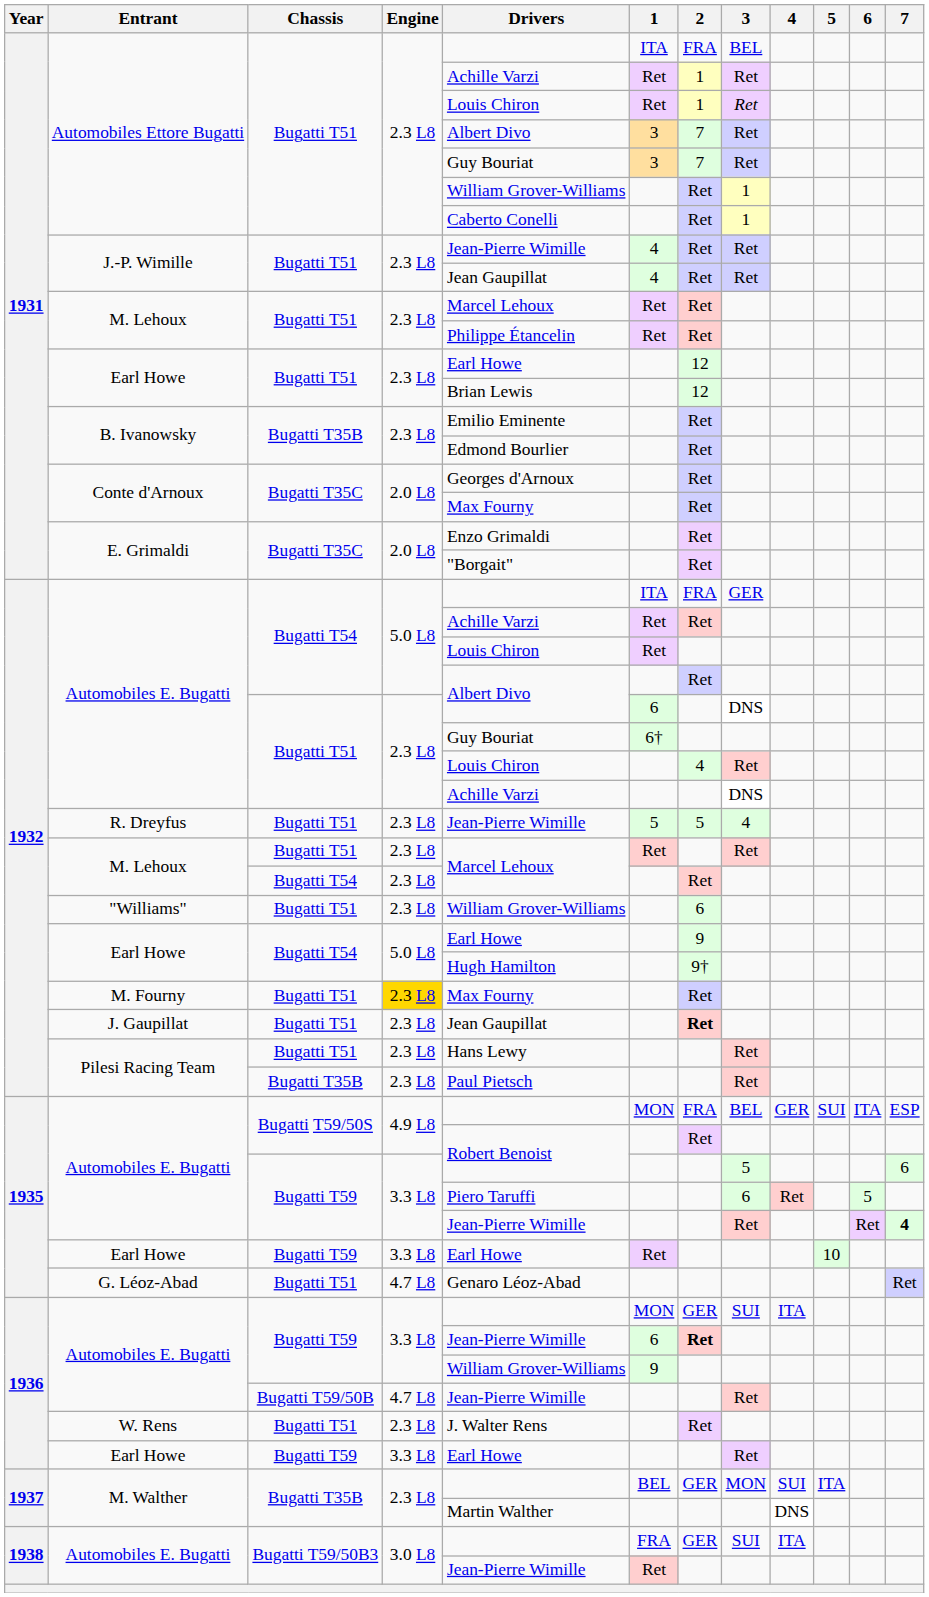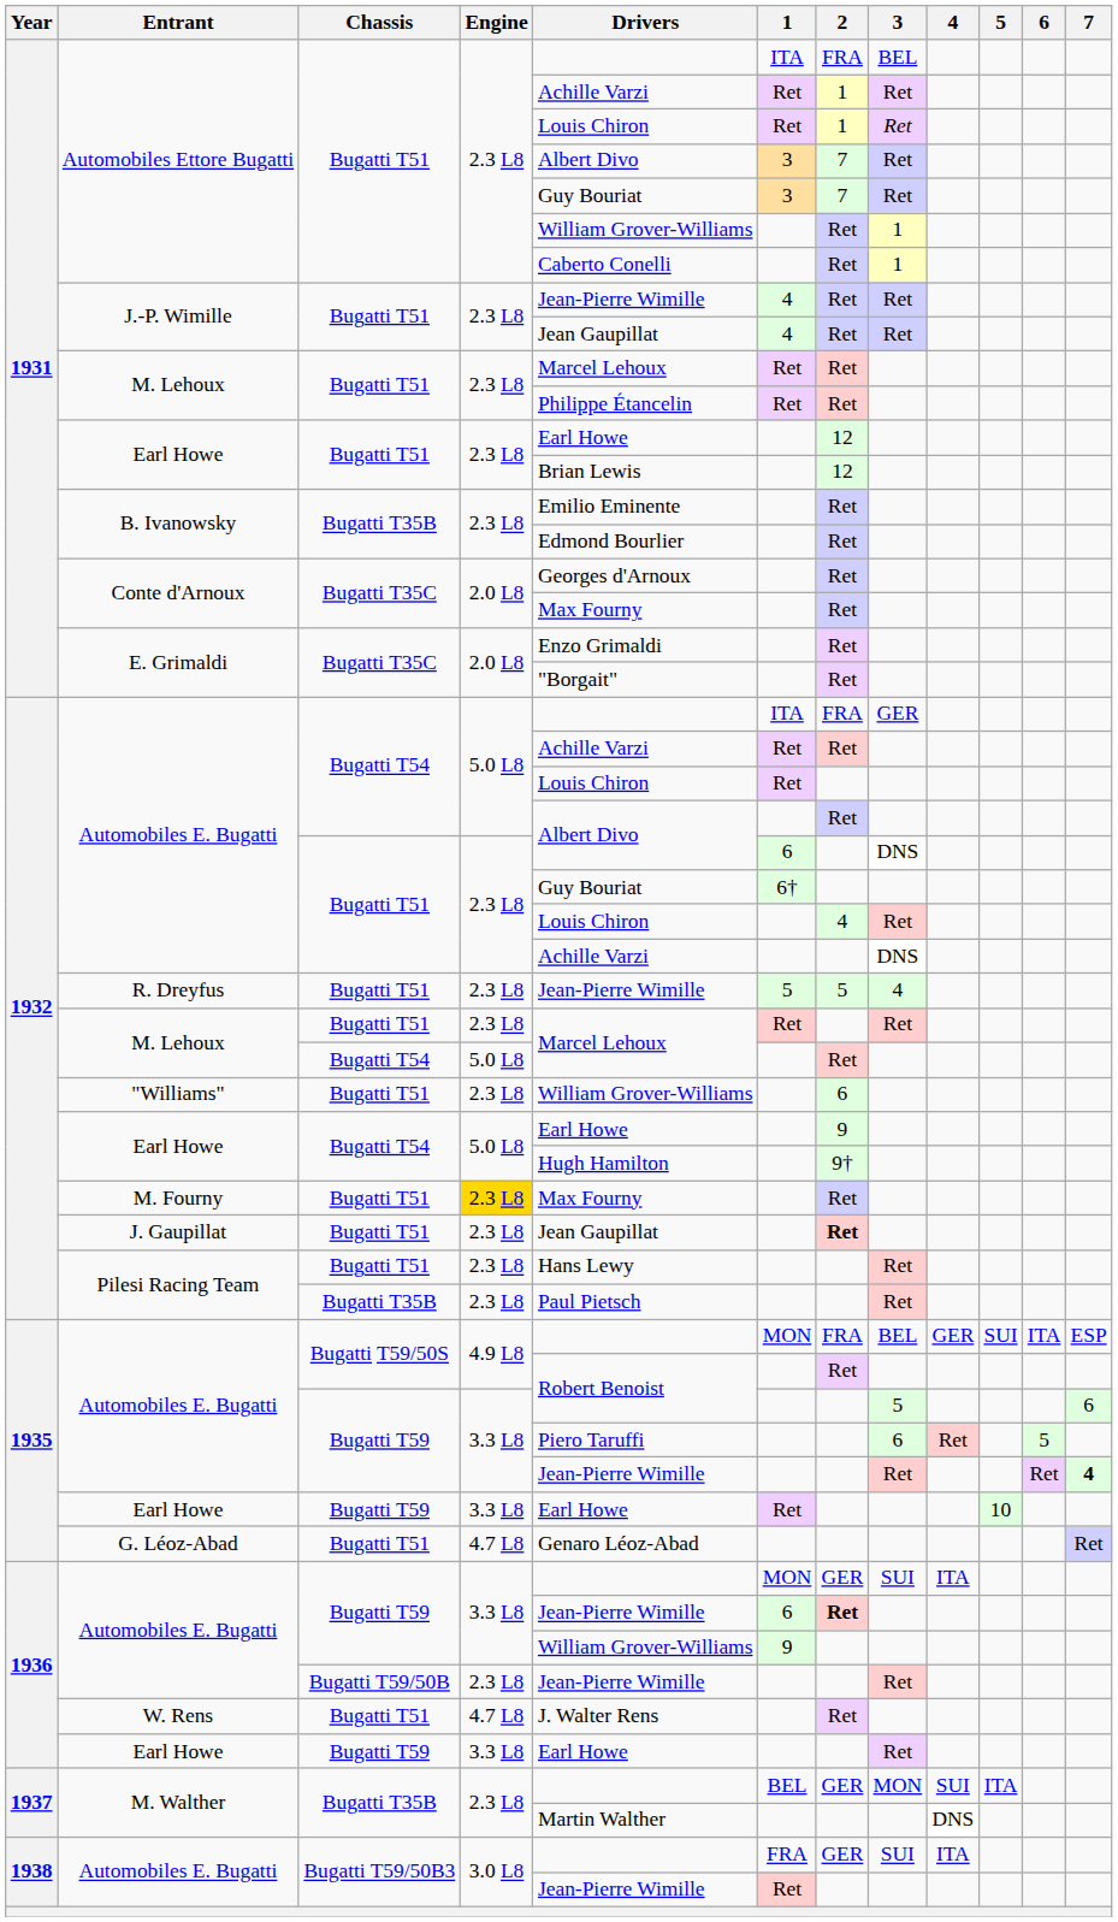 <table class="wikitable" style="text-align:center; font-size:85%">
 <tr>
 <th>Year</th>
 <th>Entrant</th>
 <th>Chassis</th>
 <th>Engine</th>
 <th>Drivers</th>
 <th>1</th>
 <th>2</th>
 <th>3</th>
 <th>4</th>
 <th>5</th>
 <th>6</th>
 <th>7</th>
 </tr>
 <tr>
 <th rowspan=19><a href='#'>1931</a></th>
 <td rowspan=7><a href='#'>Automobiles Ettore Bugatti</a></td>
 <td rowspan=7><a href='#'>Bugatti T51</a></td>
 <td rowspan=7>2.3 <a href='#'>L8</a></td>
 <td></td>
 <td><a href='#'>ITA</a></td>
 <td><a href='#'>FRA</a></td>
 <td><a href='#'>BEL</a></td>
 <td></td>
 <td></td>
 <td></td>
 <td></td>
 </tr>
 <tr>
 <td align="left"> <a href='#'>Achille Varzi</a></td>
 <td style="background:#EFCFFF;">Ret</td>
 <td style="background:#FFFFBF;">1</td>
 <td style="background:#EFCFFF;">Ret</td>
 <td></td>
 <td></td>
 <td></td>
 <td></td>
 </tr>
 <tr>
 <td align="left"> <a href='#'>Louis Chiron</a></td>
 <td style="background:#EFCFFF;">Ret</td>
 <td style="background:#FFFFBF;">1</td>
 <td style="background:#EFCFFF;"><em>Ret</em></td>
 <td></td>
 <td></td>
 <td></td>
 <td></td>
 </tr>
 <tr>
 <td align="left"> <a href='#'>Albert Divo</a></td>
 <td style="background:#FFDF9F;">3</td>
 <td style="background:#DFFFDF;">7</td>
 <td style="background:#CFCFFF;">Ret</td>
 <td></td>
 <td></td>
 <td></td>
 <td></td>
 </tr>
 <tr>
 <td align="left"> Guy Bouriat</td>
 <td style="background:#FFDF9F;">3</td>
 <td style="background:#DFFFDF;">7</td>
 <td style="background:#CFCFFF;">Ret</td>
 <td></td>
 <td></td>
 <td></td>
 <td></td>
 </tr>
 <tr>
 <td align="left"> <a href='#'>William Grover-Williams</a></td>
 <td></td>
 <td style="background:#CFCFFF;">Ret</td>
 <td style="background:#FFFFBF;">1</td>
 <td></td>
 <td></td>
 <td></td>
 <td></td>
 </tr>
 <tr>
 <td align="left"> <a href='#'>Caberto Conelli</a></td>
 <td></td>
 <td style="background:#CFCFFF;">Ret</td>
 <td style="background:#FFFFBF;">1</td>
 <td></td>
 <td></td>
 <td></td>
 <td></td>
 </tr>
 <tr>
 <td rowspan=2>J.-P. Wimille</td>
 <td rowspan=2><a href='#'>Bugatti T51</a></td>
 <td rowspan=2>2.3 <a href='#'>L8</a></td>
 <td align="left"> <a href='#'>Jean-Pierre Wimille</a></td>
 <td style="background:#dfffdf;">4</td>
 <td style="background:#cfcfff;">Ret</td>
 <td style="background:#cfcfff;">Ret</td>
 <td></td>
 <td></td>
 <td></td>
 <td></td>
 </tr>
 <tr>
 <td align="left"> Jean Gaupillat</td>
 <td style="background:#dfffdf;">4</td>
 <td style="background:#cfcfff;">Ret</td>
 <td style="background:#cfcfff;">Ret</td>
 <td></td>
 <td></td>
 <td></td>
 <td></td>
 </tr>
 <tr>
 <td rowspan=2>M. Lehoux</td>
 <td rowspan=2><a href='#'>Bugatti T51</a></td>
 <td rowspan=2>2.3 <a href='#'>L8</a></td>
 <td align="left"> <a href='#'>Marcel Lehoux</a></td>
 <td style="background:#efcfff;">Ret</td>
 <td style="background:#ffcfcf;">Ret</td>
 <td></td>
 <td></td>
 <td></td>
 <td></td>
 <td></td>
 </tr>
 <tr>
 <td align="left"> <a href='#'>Philippe Étancelin</a></td>
 <td style="background:#efcfff;">Ret</td>
 <td style="background:#ffcfcf;">Ret</td>
 <td></td>
 <td></td>
 <td></td>
 <td></td>
 <td></td>
 </tr>
 <tr>
 <td rowspan=2>Earl Howe</td>
 <td rowspan=2><a href='#'>Bugatti T51</a></td>
 <td rowspan=2>2.3 <a href='#'>L8</a></td>
 <td align="left"> <a href='#'>Earl Howe</a></td>
 <td></td>
 <td style="background:#DFFFDF;">12</td>
 <td></td>
 <td></td>
 <td></td>
 <td></td>
 <td></td>
 </tr>
 <tr>
 <td align="left"> Brian Lewis</td>
 <td></td>
 <td style="background:#DFFFDF;">12</td>
 <td></td>
 <td></td>
 <td></td>
 <td></td>
 <td></td>
 </tr>
 <tr>
 <td rowspan=2>B. Ivanowsky</td>
 <td rowspan=2><a href='#'>Bugatti T35B</a></td>
 <td rowspan=2>2.3 <a href='#'>L8</a></td>
 <td align="left"> Emilio Eminente</td>
 <td></td>
 <td style="background:#cfcfff;">Ret</td>
 <td></td>
 <td></td>
 <td></td>
 <td></td>
 <td></td>
 </tr>
 <tr>
 <td align="left"> Edmond Bourlier</td>
 <td></td>
 <td style="background:#cfcfff;">Ret</td>
 <td></td>
 <td></td>
 <td></td>
 <td></td>
 <td></td>
 </tr>
 <tr>
 <td rowspan=2>Conte d'Arnoux</td>
 <td rowspan=2><a href='#'>Bugatti T35C</a></td>
 <td rowspan=2>2.0 <a href='#'>L8</a></td>
 <td align="left"> Georges d'Arnoux</td>
 <td></td>
 <td style="background:#cfcfff;">Ret</td>
 <td></td>
 <td></td>
 <td></td>
 <td></td>
 <td></td>
 </tr>
 <tr>
 <td align="left"> <a href='#'>Max Fourny</a></td>
 <td></td>
 <td style="background:#cfcfff;">Ret</td>
 <td></td>
 <td></td>
 <td></td>
 <td></td>
 <td></td>
 </tr>
 <tr>
 <td rowspan=2>E. Grimaldi</td>
 <td rowspan=2><a href='#'>Bugatti T35C</a></td>
 <td rowspan=2>2.0 <a href='#'>L8</a></td>
 <td align="left"> Enzo Grimaldi</td>
 <td></td>
 <td style="background:#EFCFFF;">Ret</td>
 <td></td>
 <td></td>
 <td></td>
 <td></td>
 <td></td>
 </tr>
 <tr>
 <td align="left">"Borgait"</td>
 <td></td>
 <td style="background:#EFCFFF;">Ret</td>
 <td></td>
 <td></td>
 <td></td>
 <td></td>
 <td></td>
 </tr>
 <tr>
 <th rowspan=18><a href='#'>1932</a></th>
 <td rowspan=8><a href='#'>Automobiles E. Bugatti</a></td>
 <td rowspan=4><a href='#'>Bugatti T54</a></td>
 <td rowspan=4>5.0 <a href='#'>L8</a></td>
 <td></td>
 <td><a href='#'>ITA</a></td>
 <td><a href='#'>FRA</a></td>
 <td><a href='#'>GER</a></td>
 <td></td>
 <td></td>
 <td></td>
 <td></td>
 </tr>
 <tr>
 <td align="left"> <a href='#'>Achille Varzi</a></td>
 <td style="background:#EFCFFF;">Ret</td>
 <td style="background:#FFCFCF;">Ret</td>
 <td></td>
 <td></td>
 <td></td>
 <td></td>
 <td></td>
 </tr>
 <tr>
 <td align="left"> <a href='#'>Louis Chiron</a></td>
 <td style="background:#EFCFFF;">Ret</td>
 <td></td>
 <td></td>
 <td></td>
 <td></td>
 <td></td>
 <td></td>
 </tr>
 <tr>
 <td align="left" rowspan=2> <a href='#'>Albert Divo</a></td>
 <td></td>
 <td style="background:#CFCFFF;">Ret</td>
 <td></td>
 <td></td>
 <td></td>
 <td></td>
 <td></td>
 </tr>
 <tr>
 <td rowspan=4><a href='#'>Bugatti T51</a></td>
 <td rowspan=4>2.3 <a href='#'>L8</a></td>
 <td style="background:#DFFFDF;">6</td>
 <td></td>
 <td style="background:#FFFFFF;">DNS</td>
 <td></td>
 <td></td>
 <td></td>
 <td></td>
 </tr>
 <tr>
 <td align="left"> Guy Bouriat</td>
 <td style="background:#DFFFDF;">6†</td>
 <td></td>
 <td></td>
 <td></td>
 <td></td>
 <td></td>
 <td></td>
 </tr>
 <tr>
 <td align="left"> <a href='#'>Louis Chiron</a></td>
 <td></td>
 <td style="background:#DFFFDF;">4</td>
 <td style="background:#FFCFCF;">Ret</td>
 <td></td>
 <td></td>
 <td></td>
 <td></td>
 </tr>
 <tr>
 <td align="left"> <a href='#'>Achille Varzi</a></td>
 <td></td>
 <td></td>
 <td style="background:#FFFFFF;">DNS</td>
 <td></td>
 <td></td>
 <td></td>
 <td></td>
 </tr>
 <tr>
 <td>R. Dreyfus</td>
 <td><a href='#'>Bugatti T51</a></td>
 <td>2.3 <a href='#'>L8</a></td>
 <td align="left"> <a href='#'>Jean-Pierre Wimille</a></td>
 <td style="background:#DFFFDF;">5</td>
 <td style="background:#DFFFDF;">5</td>
 <td style="background:#DFFFDF;">4</td>
 <td></td>
 <td></td>
 <td></td>
 <td></td>
 </tr>
 <tr>
 <td rowspan=2>M. Lehoux</td>
 <td><a href='#'>Bugatti T51</a></td>
 <td>2.3 <a href='#'>L8</a></td>
 <td align="left" rowspan=2> <a href='#'>Marcel Lehoux</a></td>
 <td style="background:#ffcfcf;">Ret</td>
 <td></td>
 <td style="background:#ffcfcf;">Ret</td>
 <td></td>
 <td></td>
 <td></td>
 <td></td>
 </tr>
 <tr>
 <td><a href='#'>Bugatti T54</a></td>
-<td>2.3 <a href='#'>L8</a></td>
+<td>5.0 <a href='#'>L8</a></td>
 <td></td>
 <td style="background:#ffcfcf;">Ret</td>
 <td></td>
 <td></td>
 <td></td>
 <td></td>
 <td></td>
 </tr>
 <tr>
 <td>"Williams"</td>
 <td><a href='#'>Bugatti T51</a></td>
 <td>2.3 <a href='#'>L8</a></td>
 <td align="left"> <a href='#'>William Grover-Williams</a></td>
 <td></td>
 <td style="background:#DFFFDF;">6</td>
 <td></td>
 <td></td>
 <td></td>
 <td></td>
 <td></td>
 </tr>
 <tr>
 <td rowspan=2>Earl Howe</td>
 <td rowspan=2><a href='#'>Bugatti T54</a></td>
 <td rowspan=2>5.0 <a href='#'>L8</a></td>
 <td align="left"> <a href='#'>Earl Howe</a></td>
 <td></td>
 <td style="background:#DFFFDF;">9</td>
 <td></td>
 <td></td>
 <td></td>
 <td></td>
 <td></td>
 </tr>
 <tr>
 <td align="left"> <a href='#'>Hugh Hamilton</a></td>
 <td></td>
 <td style="background:#DFFFDF;">9†</td>
 <td></td>
 <td></td>
 <td></td>
 <td></td>
 <td></td>
 </tr>
 <tr>
 <td>M. Fourny</td>
 <td><a href='#'>Bugatti T51</a></td>
 <td style="background: gold;">2.3 <a href='#'>L8</a></td>
 <td align="left"> <a href='#'>Max Fourny</a></td>
 <td></td>
 <td style="background:#cfcfff;">Ret</td>
 <td></td>
 <td></td>
 <td></td>
 <td></td>
 <td></td>
 </tr>
 <tr>
 <td>J. Gaupillat</td>
 <td><a href='#'>Bugatti T51</a></td>
 <td>2.3 <a href='#'>L8</a></td>
 <td align="left"> Jean Gaupillat</td>
 <td></td>
 <td style="background:#ffcfcf;"><strong>Ret</strong></td>
 <td></td>
 <td></td>
 <td></td>
 <td></td>
 <td></td>
 </tr>
 <tr>
 <td rowspan=2>Pilesi Racing Team</td>
 <td><a href='#'>Bugatti T51</a></td>
 <td>2.3 <a href='#'>L8</a></td>
 <td align="left"> Hans Lewy</td>
 <td></td>
 <td></td>
 <td style="background:#ffcfcf;">Ret</td>
 <td></td>
 <td></td>
 <td></td>
 <td></td>
 </tr>
 <tr>
 <td><a href='#'>Bugatti T35B</a></td>
 <td>2.3 <a href='#'>L8</a></td>
 <td align="left"> <a href='#'>Paul Pietsch</a></td>
 <td></td>
 <td></td>
 <td style="background:#ffcfcf;">Ret</td>
 <td></td>
 <td></td>
 <td></td>
 <td></td>
 </tr>
 <tr>
 <th rowspan=7><a href='#'>1935</a></th>
 <td rowspan=5><a href='#'>Automobiles E. Bugatti</a></td>
 <td rowspan=2><a href='#'>Bugatti</a> <a href='#'>T59/50S</a></td>
 <td rowspan=2>4.9 <a href='#'>L8</a></td>
 <td></td>
 <td><a href='#'>MON</a></td>
 <td><a href='#'>FRA</a></td>
 <td><a href='#'>BEL</a></td>
 <td><a href='#'>GER</a></td>
 <td><a href='#'>SUI</a></td>
 <td><a href='#'>ITA</a></td>
 <td><a href='#'>ESP</a></td>
 </tr>
 <tr>
 <td rowspan=2 align="left"> <a href='#'>Robert Benoist</a></td>
 <td></td>
 <td style="background:#EFCFFF;">Ret</td>
 <td></td>
 <td></td>
 <td></td>
 <td></td>
 <td></td>
 </tr>
 <tr>
 <td rowspan=3><a href='#'>Bugatti T59</a></td>
 <td rowspan=3>3.3 <a href='#'>L8</a></td>
 <td></td>
 <td></td>
 <td style="background:#DFFFDF;">5</td>
 <td></td>
 <td></td>
 <td></td>
 <td style="background:#DFFFDF;">6</td>
 </tr>
 <tr>
 <td align="left"> <a href='#'>Piero Taruffi</a></td>
 <td></td>
 <td></td>
 <td style="background:#DFFFDF;">6</td>
 <td style="background:#FFCFCF;">Ret</td>
 <td></td>
 <td style="background:#DFFFDF;">5</td>
 <td></td>
 </tr>
 <tr>
 <td align="left"> <a href='#'>Jean-Pierre Wimille</a></td>
 <td></td>
 <td></td>
 <td style="background:#FFCFCF;">Ret</td>
 <td></td>
 <td></td>
 <td style="background:#EFCFFF;">Ret</td>
 <td style="background:#DFFFDF;"><strong>4</strong></td>
 </tr>
 <tr>
 <td>Earl Howe</td>
 <td><a href='#'>Bugatti T59</a></td>
 <td>3.3 <a href='#'>L8</a></td>
 <td align="left"> <a href='#'>Earl Howe</a></td>
 <td style="background:#EFCFFF;">Ret</td>
 <td></td>
 <td></td>
 <td></td>
 <td style="background:#DFFFDF;">10</td>
 <td></td>
 <td></td>
 </tr>
 <tr>
 <td>G. Léoz-Abad</td>
 <td><a href='#'>Bugatti T51</a></td>
 <td>4.7 <a href='#'>L8</a></td>
 <td align="left"> Genaro Léoz-Abad</td>
 <td></td>
 <td></td>
 <td></td>
 <td></td>
 <td></td>
 <td></td>
 <td style="background:#cfcfff;">Ret</td>
 </tr>
 <tr>
 <th rowspan=6><a href='#'>1936</a></th>
 <td rowspan=4><a href='#'>Automobiles E. Bugatti</a></td>
 <td rowspan=3><a href='#'>Bugatti T59</a></td>
 <td rowspan=3>3.3 <a href='#'>L8</a></td>
 <td></td>
 <td><a href='#'>MON</a></td>
 <td><a href='#'>GER</a></td>
 <td><a href='#'>SUI</a></td>
 <td><a href='#'>ITA</a></td>
 <td></td>
 <td></td>
 <td></td>
 </tr>
 <tr>
 <td align="left"> <a href='#'>Jean-Pierre Wimille</a></td>
 <td style="background:#DFFFDF;">6</td>
 <td style="background:#FFCFCF;"><strong>Ret</strong></td>
 <td></td>
 <td></td>
 <td></td>
 <td></td>
 <td></td>
 </tr>
 <tr>
 <td align="left"> <a href='#'>William Grover-Williams</a></td>
 <td style="background:#DFFFDF;">9</td>
 <td></td>
 <td></td>
 <td></td>
 <td></td>
 <td></td>
 <td></td>
 </tr>
 <tr>
 <td><a href='#'>Bugatti T59/50B</a></td>
-<td>4.7 <a href='#'>L8</a></td>
+<td>2.3 <a href='#'>L8</a></td>
 <td align="left"> <a href='#'>Jean-Pierre Wimille</a></td>
 <td></td>
 <td></td>
 <td style="background:#FFCFCF;">Ret</td>
 <td></td>
 <td></td>
 <td></td>
 <td></td>
 </tr>
 <tr>
 <td>W. Rens</td>
 <td><a href='#'>Bugatti T51</a></td>
-<td>2.3 <a href='#'>L8</a></td>
+<td>4.7 <a href='#'>L8</a></td>
 <td align="left"> J. Walter Rens</td>
 <td></td>
 <td style="background:#efcfff;">Ret</td>
 <td></td>
 <td></td>
 <td></td>
 <td></td>
 <td></td>
 </tr>
 <tr>
 <td>Earl Howe</td>
 <td><a href='#'>Bugatti T59</a></td>
 <td>3.3 <a href='#'>L8</a></td>
 <td align="left"> <a href='#'>Earl Howe</a></td>
 <td></td>
 <td></td>
 <td style="background:#efcfff;">Ret</td>
 <td></td>
 <td></td>
 <td></td>
 <td></td>
 </tr>
 <tr>
 <th rowspan=2><a href='#'>1937</a></th>
 <td rowspan=2>M. Walther</td>
 <td rowspan=2><a href='#'>Bugatti T35B</a></td>
 <td rowspan=2>2.3 <a href='#'>L8</a></td>
 <td></td>
 <td><a href='#'>BEL</a></td>
 <td><a href='#'>GER</a></td>
 <td><a href='#'>MON</a></td>
 <td><a href='#'>SUI</a></td>
 <td><a href='#'>ITA</a></td>
 <td></td>
 <td></td>
 </tr>
 <tr>
 <td align="left"> Martin Walther</td>
 <td></td>
 <td></td>
 <td></td>
 <td style="background:#ffffff;">DNS</td>
 <td></td>
 <td></td>
 <td></td>
 </tr>
 <tr>
 <th rowspan=2><a href='#'>1938</a></th>
 <td rowspan=2><a href='#'>Automobiles E. Bugatti</a></td>
 <td rowspan=2><a href='#'>Bugatti T59/50B3</a></td>
 <td rowspan=2>3.0 <a href='#'>L8</a></td>
 <td></td>
 <td><a href='#'>FRA</a></td>
 <td><a href='#'>GER</a></td>
 <td><a href='#'>SUI</a></td>
 <td><a href='#'>ITA</a></td>
 <td></td>
 <td></td>
 <td></td>
 </tr>
 <tr>
 <td align="left"> <a href='#'>Jean-Pierre Wimille</a></td>
 <td style="background:#FFCFCF;">Ret</td>
 <td></td>
 <td></td>
 <td></td>
 <td></td>
 <td></td>
 <td></td>
 </tr>
 <tr>
 <th colspan="12"></th>
 </tr>
 </table>
